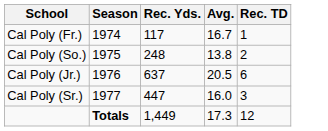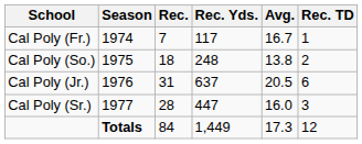 <table class="wikitable sortable">
 <tr>
 <th>School</th>
 <th>Season</th>
+<th>Rec.</th>
 <th>Rec. Yds.</th>
 <th>Avg.</th>
 <th>Rec. TD</th>
 </tr>
 <tr>
 <td>Cal Poly (Fr.)</td>
 <td>1974</td>
+<td>7</td>
 <td>117</td>
 <td>16.7</td>
 <td>1</td>
 </tr>
 <tr>
 <td>Cal Poly (So.)</td>
 <td>1975</td>
+<td>18</td>
 <td>248</td>
 <td>13.8</td>
 <td>2</td>
 </tr>
 <tr>
 <td>Cal Poly (Jr.)</td>
 <td>1976</td>
+<td>31</td>
 <td>637</td>
 <td>20.5</td>
 <td>6</td>
 </tr>
 <tr>
 <td>Cal Poly (Sr.)</td>
 <td>1977</td>
+<td>28</td>
 <td>447</td>
 <td>16.0</td>
 <td>3</td>
 </tr>
 <tr>
 <td></td>
 <td><strong>Totals</strong></td>
+<td>84</td>
 <td>1,449</td>
 <td>17.3</td>
 <td>12</td>
 </tr>
 </table>
